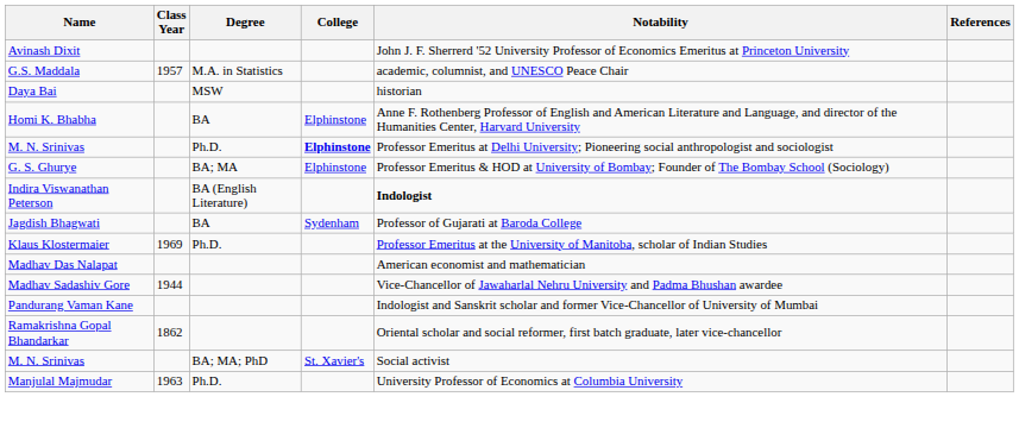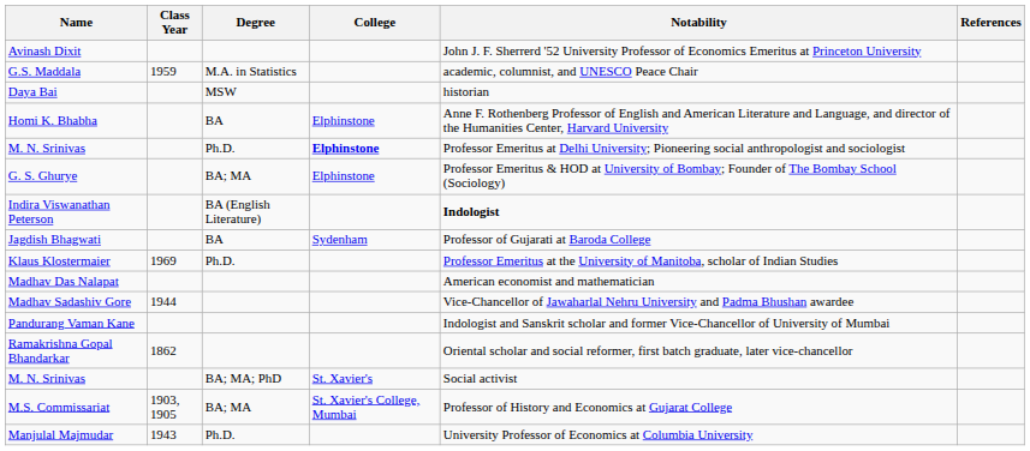 <table class="wikitable sortable">
 <tr>
 <th>Name</th>
 <th>Class<br>Year</th>
 <th>Degree</th>
 <th>College</th>
 <th class="unsortable">Notability</th>
 <th class="unsortable">References</th>
 </tr>
 <tr>
 <td><a href='#'>Avinash Dixit</a></td>
 <td></td>
 <td></td>
 <td></td>
 <td>John J. F. Sherrerd '52 University Professor of Economics Emeritus at <a href='#'>Princeton University</a></td>
 <td></td>
 </tr>
 <tr>
 <td><a href='#'>G.S. Maddala</a></td>
-<td>1957</td>
+<td>1959</td>
 <td>M.A. in Statistics</td>
 <td></td>
 <td>academic, columnist, and <a href='#'>UNESCO</a> Peace Chair</td>
 <td></td>
 </tr>
 <tr>
 <td><a href='#'>Daya Bai</a></td>
 <td></td>
 <td>MSW</td>
 <td></td>
 <td>historian</td>
 <td></td>
 </tr>
 <tr>
 <td><a href='#'>Homi K. Bhabha</a></td>
 <td></td>
 <td>BA</td>
 <td><a href='#'>Elphinstone</a></td>
 <td>Anne F. Rothenberg Professor of English and American Literature and Language, and director of the Humanities Center, <a href='#'>Harvard University</a></td>
 <td></td>
 </tr>
 <tr>
 <td><a href='#'>M. N. Srinivas</a></td>
 <td></td>
 <td>Ph.D.</td>
 <td><strong><a href='#'>Elphinstone</a></strong></td>
 <td>Professor Emeritus at <a href='#'>Delhi University</a>; Pioneering social anthropologist and sociologist</td>
 <td></td>
 </tr>
 <tr>
 <td><a href='#'>G. S. Ghurye</a></td>
 <td></td>
 <td>BA; MA</td>
 <td><a href='#'>Elphinstone</a></td>
 <td>Professor Emeritus & HOD at <a href='#'>University of Bombay</a>; Founder of <a href='#'>The Bombay School</a> (Sociology)</td>
 <td></td>
 </tr>
 <tr>
 <td><a href='#'>Indira Viswanathan Peterson</a></td>
 <td></td>
 <td>BA (English Literature)</td>
 <td></td>
 <td><strong>Indologist</strong></td>
 <td></td>
 </tr>
 <tr>
 <td><a href='#'>Jagdish Bhagwati</a></td>
 <td></td>
 <td>BA</td>
 <td><a href='#'>Sydenham</a></td>
 <td>Professor of Gujarati at <a href='#'>Baroda College</a></td>
 <td></td>
 </tr>
 <tr>
 <td><a href='#'>Klaus Klostermaier</a></td>
 <td>1969</td>
 <td>Ph.D.</td>
 <td></td>
 <td><a href='#'>Professor Emeritus</a> at the <a href='#'>University of Manitoba</a>, scholar of Indian Studies</td>
 <td></td>
 </tr>
 <tr>
 <td><a href='#'>Madhav Das Nalapat</a></td>
 <td></td>
 <td></td>
 <td></td>
 <td>American economist and mathematician</td>
 <td></td>
 </tr>
 <tr>
 <td><a href='#'>Madhav Sadashiv Gore</a></td>
 <td>1944</td>
 <td></td>
 <td></td>
 <td>Vice-Chancellor of <a href='#'>Jawaharlal Nehru University</a> and <a href='#'>Padma Bhushan</a> awardee</td>
 <td></td>
 </tr>
 <tr>
 <td><a href='#'>Pandurang Vaman Kane</a></td>
 <td></td>
 <td></td>
 <td></td>
 <td>Indologist and Sanskrit scholar and former Vice-Chancellor of University of Mumbai</td>
 <td></td>
 </tr>
 <tr>
 <td><a href='#'>Ramakrishna Gopal Bhandarkar</a></td>
 <td>1862</td>
 <td></td>
 <td></td>
 <td>Oriental scholar and social reformer, first batch graduate, later vice-chancellor</td>
 <td></td>
 </tr>
 <tr>
 <td><a href='#'>M. N. Srinivas</a></td>
 <td></td>
 <td>BA; MA; PhD</td>
 <td><a href='#'>St. Xavier's</a></td>
 <td>Social activist</td>
 <td></td>
 </tr>
 <tr>
+<td><a href='#'>M.S. Commissariat</a></td>
+<td>1903, 1905</td>
+<td>BA; MA</td>
+<td><a href='#'>St. Xavier's College, Mumbai</a></td>
+<td>Professor of History and Economics at <a href='#'>Gujarat College</a></td>
+<td></td>
+</tr>
+<tr>
 <td><a href='#'>Manjulal Majmudar</a></td>
-<td>1963</td>
+<td>1943</td>
 <td>Ph.D.</td>
 <td></td>
 <td>University Professor of Economics at <a href='#'>Columbia University</a></td>
 <td></td>
 </tr>
 </table>
